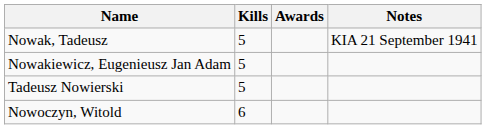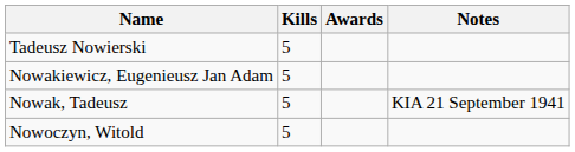 <table class=wikitable>
 <tr>
 <th>Name</th>
 <th>Kills</th>
 <th>Awards</th>
 <th>Notes</th>
 </tr>
 <tr>
-<td>Nowak, Tadeusz</td>
+<td>Tadeusz Nowierski</td>
 <td>5</td>
 <td></td>
-<td>KIA 21 September 1941</td>
+<td></td>
 </tr>
 <tr>
 <td>Nowakiewicz, Eugenieusz Jan Adam</td>
 <td>5</td>
 <td></td>
 <td></td>
 </tr>
 <tr>
-<td>Tadeusz Nowierski</td>
+<td>Nowak, Tadeusz</td>
+<td>5</td>
+<td></td>
+<td>KIA 21 September 1941</td>
+</tr>
+<tr>
+<td>Nowoczyn, Witold</td>
 <td>5</td>
 <td></td>
 <td></td>
 </tr>
-<tr>
-<td>Nowoczyn, Witold</td>
-<td>6</td>
-<td></td>
-<td></td>
-</tr>
 </table>
